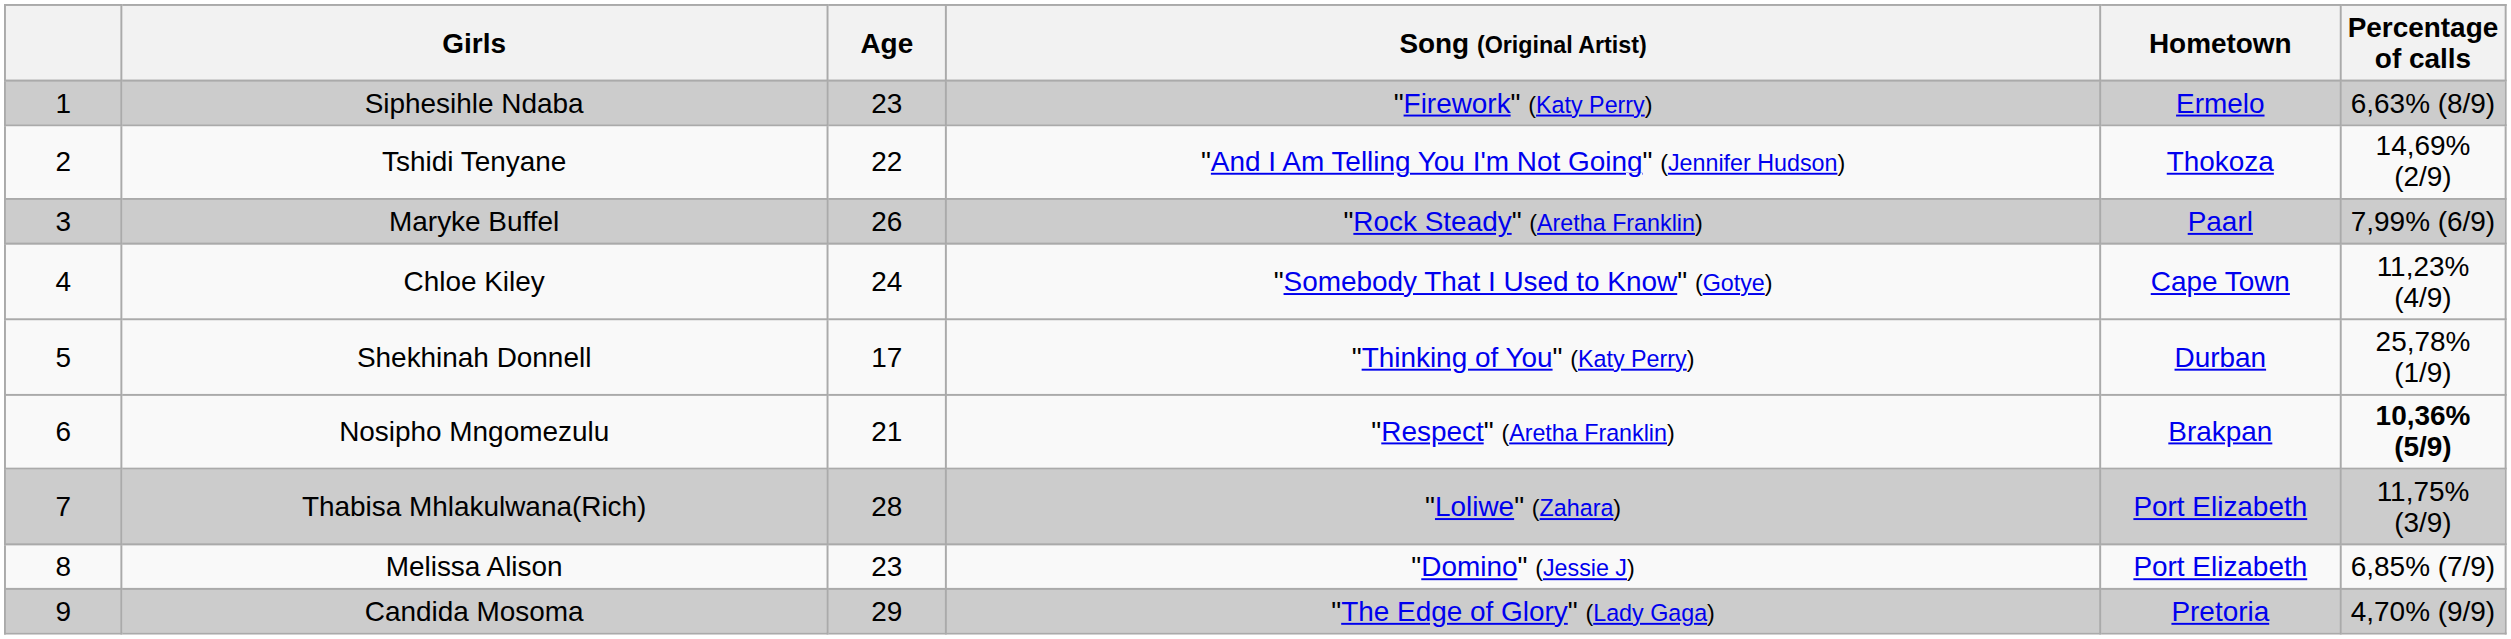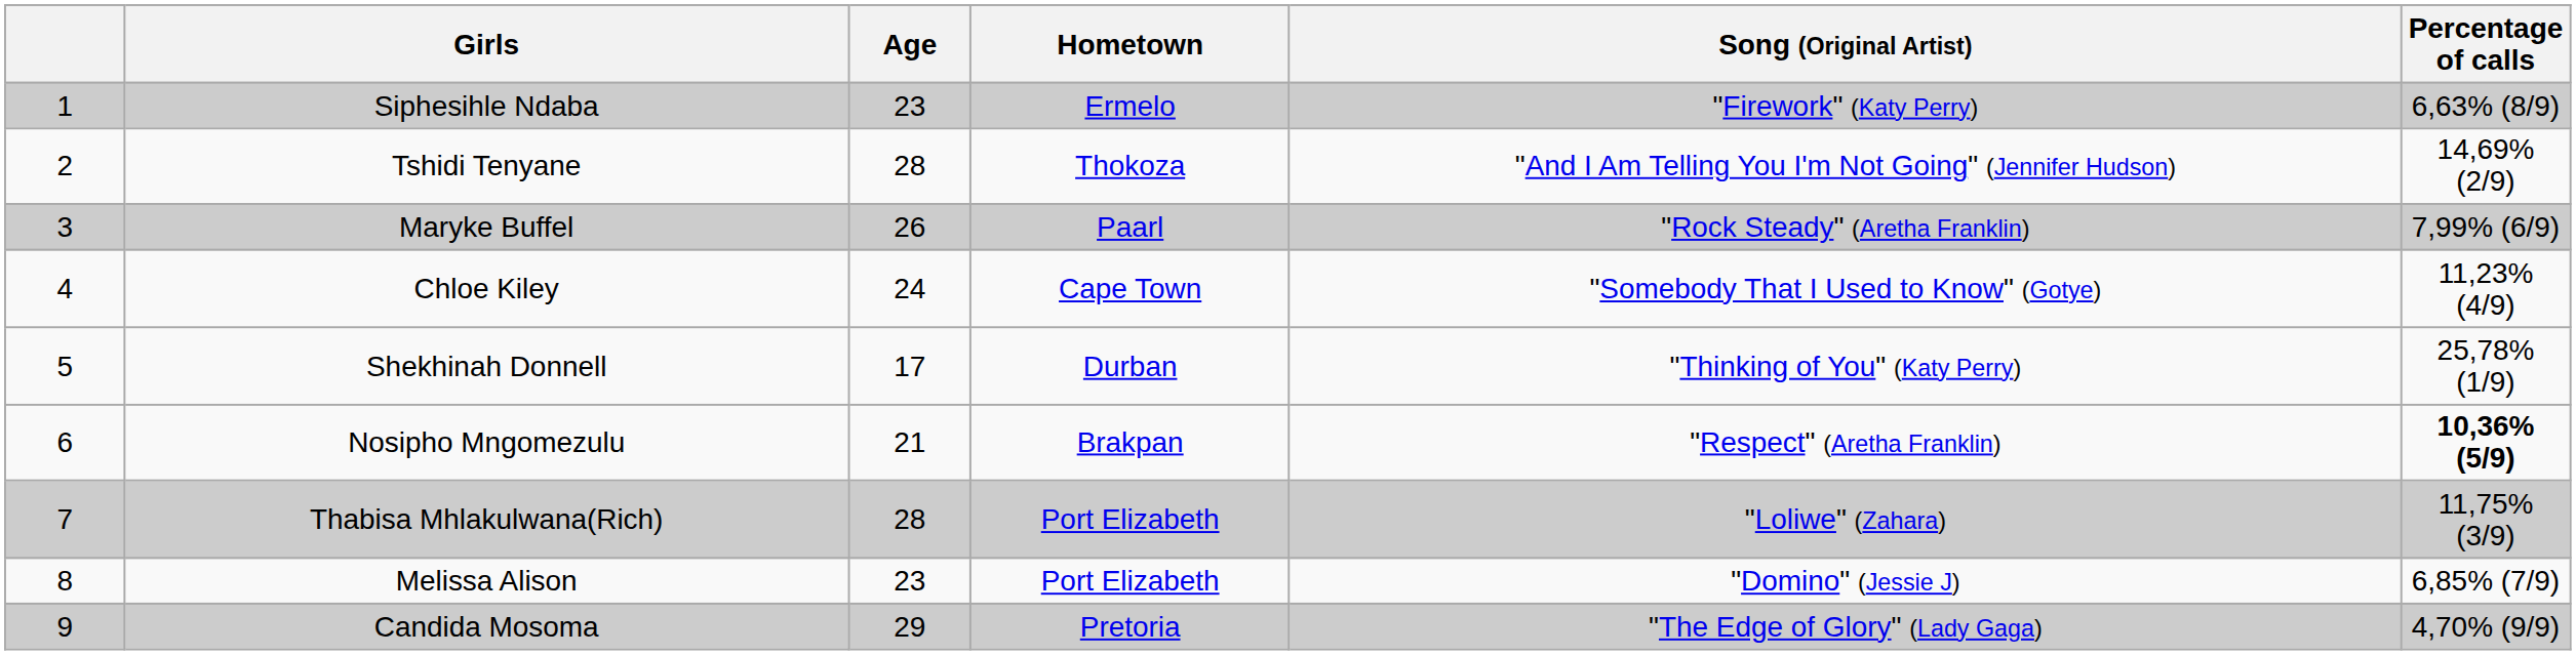 <table class="wikitable" style="font-size:90%; width:65%; text-align: center;">
 <tr>
 <th width="05%"></th>
 <th width="30%">Girls</th>
 <th width="05%">Age</th>
+<th width="13%">Hometown</th>
 <th width="50%">Song <small>(Original Artist)</small></th>
-<th width="13%">Hometown</th>
 <th width="10%">Percentage of calls</th>
 </tr>
 <tr bgcolor="CCCCCC">
 <td>1</td>
 <td>Siphesihle Ndaba</td>
 <td>23</td>
+<td><a href='#'>Ermelo</a></td>
 <td>"<a href='#'>Firework</a>" <small>(<a href='#'>Katy Perry</a>)</small></td>
-<td><a href='#'>Ermelo</a></td>
 <td>6,63% (8/9)</td>
 </tr>
 <tr>
 <td>2</td>
 <td>Tshidi Tenyane</td>
-<td>22</td>
+<td>28</td>
+<td><a href='#'>Thokoza</a></td>
 <td>"<a href='#'>And I Am Telling You I'm Not Going</a>" <small>(<a href='#'>Jennifer Hudson</a>)</small></td>
-<td><a href='#'>Thokoza</a></td>
 <td>14,69% (2/9)</td>
 </tr>
 <tr bgcolor="CCCCCC">
 <td>3</td>
 <td>Maryke Buffel</td>
 <td>26</td>
+<td><a href='#'>Paarl</a></td>
 <td>"<a href='#'>Rock Steady</a>" <small>(<a href='#'>Aretha Franklin</a>)</small></td>
-<td><a href='#'>Paarl</a></td>
 <td>7,99% (6/9)</td>
 </tr>
 <tr>
 <td>4</td>
 <td>Chloe Kiley</td>
 <td>24</td>
+<td><a href='#'>Cape Town</a></td>
 <td>"<a href='#'>Somebody That I Used to Know</a>" <small>(<a href='#'>Gotye</a>)</small></td>
-<td><a href='#'>Cape Town</a></td>
 <td>11,23% (4/9)</td>
 </tr>
 <tr>
 <td>5</td>
 <td>Shekhinah Donnell</td>
 <td>17</td>
+<td><a href='#'>Durban</a></td>
 <td>"<a href='#'>Thinking of You</a>" <small>(<a href='#'>Katy Perry</a>)</small></td>
-<td><a href='#'>Durban</a></td>
 <td>25,78% (1/9)</td>
 </tr>
 <tr>
 <td>6</td>
 <td>Nosipho Mngomezulu</td>
 <td>21</td>
+<td><a href='#'>Brakpan</a></td>
 <td>"<a href='#'>Respect</a>" <small>(<a href='#'>Aretha Franklin</a>)</small></td>
-<td><a href='#'>Brakpan</a></td>
 <td><strong>10,36% (5/9)</strong></td>
 </tr>
 <tr bgcolor="CCCCCC">
 <td>7</td>
 <td>Thabisa Mhlakulwana(Rich)</td>
 <td>28</td>
+<td><a href='#'>Port Elizabeth</a></td>
 <td>"<a href='#'>Loliwe</a>" <small>(<a href='#'>Zahara</a>)</small></td>
-<td><a href='#'>Port Elizabeth</a></td>
 <td>11,75% (3/9)</td>
 </tr>
 <tr>
 <td>8</td>
 <td>Melissa Alison</td>
 <td>23</td>
+<td><a href='#'>Port Elizabeth</a></td>
 <td>"<a href='#'>Domino</a>" <small>(<a href='#'>Jessie J</a>)</small></td>
-<td><a href='#'>Port Elizabeth</a></td>
 <td>6,85% (7/9)</td>
 </tr>
 <tr bgcolor="CCCCCC">
 <td>9</td>
 <td>Candida Mosoma</td>
 <td>29</td>
+<td><a href='#'>Pretoria</a></td>
 <td>"<a href='#'>The Edge of Glory</a>" <small>(<a href='#'>Lady Gaga</a>)</small></td>
-<td><a href='#'>Pretoria</a></td>
 <td>4,70% (9/9)</td>
 </tr>
 </table>
